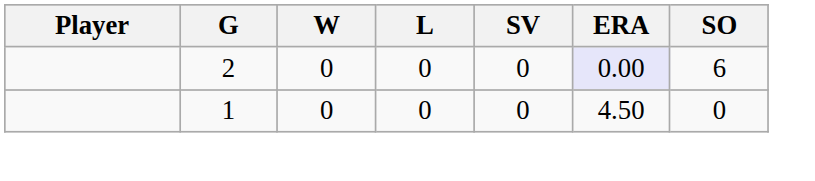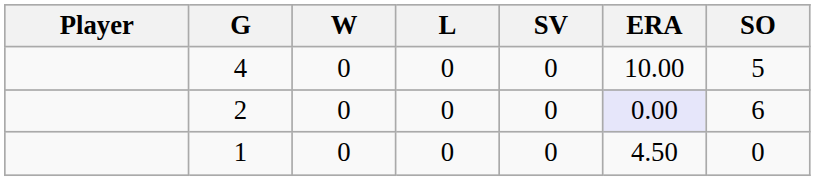 <table class="wikitable sortable">
 <tr>
 <th bgcolor="#DDDDFF" width="16%">Player</th>
 <th bgcolor="#DDDDFF" width="9%">G</th>
 <th bgcolor="#DDDDFF" width="9%">W</th>
 <th bgcolor="#DDDDFF" width="9%">L</th>
 <th bgcolor="#DDDDFF" width="9%">SV</th>
 <th bgcolor="#DDDDFF" width="9%">ERA</th>
 <th bgcolor="#DDDDFF" width="9%">SO</th>
+</tr>
+<tr align="center">
+<td></td>
+<td>4</td>
+<td>0</td>
+<td>0</td>
+<td>0</td>
+<td>10.00</td>
+<td>5</td>
 </tr>
 <tr align="center">
 <td></td>
 <td>2</td>
 <td>0</td>
 <td>0</td>
 <td>0</td>
 <td style="background: lavender;">0.00</td>
 <td>6</td>
 </tr>
 <tr align="center">
 <td></td>
 <td>1</td>
 <td>0</td>
 <td>0</td>
 <td>0</td>
 <td>4.50</td>
 <td>0</td>
 </tr>
 </table>
